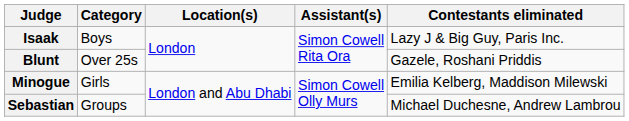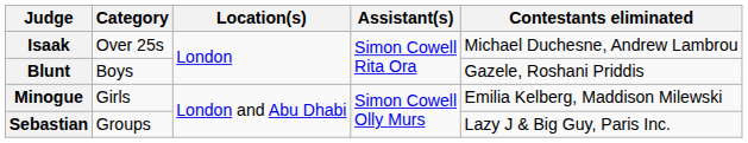 <table class="wikitable plainrowheaders">
 <tr>
 <th scope="col">Judge</th>
 <th scope="col">Category</th>
 <th scope="col">Location(s)</th>
 <th scope="col">Assistant(s)</th>
 <th scope="col">Contestants eliminated</th>
 </tr>
 <tr>
 <th scope="row">Isaak</th>
-<td>Boys</td>
+<td>Over 25s</td>
 <td rowspan="2"><a href='#'>London</a></td>
 <td rowspan="2"><a href='#'>Simon Cowell</a><br><a href='#'>Rita Ora</a></td>
-<td>Lazy J & Big Guy, Paris Inc.</td>
+<td>Michael Duchesne, Andrew Lambrou</td>
 </tr>
 <tr>
 <th scope="row">Blunt</th>
-<td>Over 25s</td>
+<td>Boys</td>
 <td>Gazele, Roshani Priddis</td>
 </tr>
 <tr>
 <th scope="row">Minogue</th>
 <td>Girls</td>
 <td rowspan="2"><a href='#'>London</a> and <a href='#'>Abu Dhabi</a></td>
 <td rowspan="2"><a href='#'>Simon Cowell</a><br><a href='#'>Olly Murs</a></td>
 <td>Emilia Kelberg, Maddison Milewski</td>
 </tr>
 <tr>
 <th scope="row">Sebastian</th>
 <td>Groups</td>
-<td>Michael Duchesne, Andrew Lambrou</td>
+<td>Lazy J & Big Guy, Paris Inc.</td>
 </tr>
 </table>
